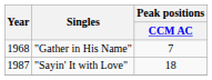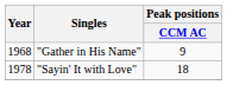 <table class="wikitable">
 <tr>
 <th rowspan="2">Year</th>
 <th rowspan="2">Singles</th>
 <th colspan="2">Peak positions</th>
 </tr>
 <tr>
 <th><a href='#'>CCM AC</a></th>
 </tr>
 <tr>
 <td>1968</td>
 <td>"Gather in His Name"</td>
-<td align="center">7</td>
+<td align="center">9</td>
 </tr>
 <tr>
-<td>1987</td>
+<td>1978</td>
 <td>"Sayin' It with Love"</td>
 <td align="center">18</td>
 </tr>
 <tr>
 </tr>
 </table>
